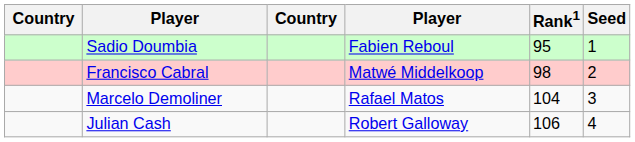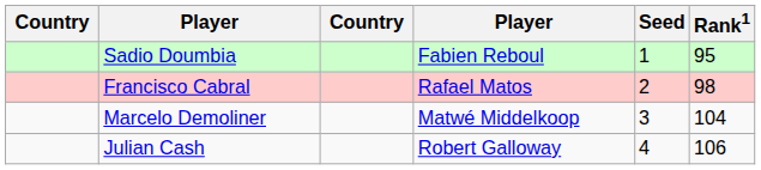 <table class="sortable wikitable">
 <tr>
 <th width="70">Country</th>
 <th width="175">Player</th>
 <th width="70">Country</th>
 <th width="175">Player</th>
+<th>Seed</th>
 <th>Rank<sup>1</sup></th>
-<th>Seed</th>
 </tr>
 <tr bgcolor=#cfc>
 <td></td>
 <td><a href='#'>Sadio Doumbia</a></td>
 <td></td>
 <td><a href='#'>Fabien Reboul</a></td>
+<td>1</td>
 <td>95</td>
-<td>1</td>
 </tr>
 <tr bgcolor=#fcc>
 <td></td>
 <td><a href='#'>Francisco Cabral</a></td>
 <td></td>
-<td><a href='#'>Matwé Middelkoop</a></td>
+<td><a href='#'>Rafael Matos</a></td>
+<td>2</td>
 <td>98</td>
-<td>2</td>
 </tr>
 <tr>
 <td></td>
 <td><a href='#'>Marcelo Demoliner</a></td>
 <td></td>
-<td><a href='#'>Rafael Matos</a></td>
+<td><a href='#'>Matwé Middelkoop</a></td>
+<td>3</td>
 <td>104</td>
-<td>3</td>
 </tr>
 <tr>
 <td></td>
 <td><a href='#'>Julian Cash</a></td>
 <td></td>
 <td><a href='#'>Robert Galloway</a></td>
+<td>4</td>
 <td>106</td>
-<td>4</td>
 </tr>
 </table>
